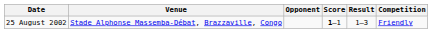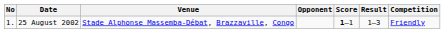 <table class="wikitable" style="font-size:85%;">
 <tr>
+<th>No</th>
 <th>Date</th>
 <th>Venue</th>
 <th>Opponent</th>
 <th>Score</th>
 <th>Result</th>
 <th>Competition</th>
 </tr>
 <tr>
+<td>1.</td>
 <td>25 August 2002</td>
 <td><a href='#'>Stade Alphonse Massemba-Débat</a>, <a href='#'>Brazzaville</a>, <a href='#'>Congo</a></td>
 <td></td>
 <td align=center><strong>1</strong>–1</td>
 <td align=center>1–3</td>
 <td><a href='#'>Friendly</a></td>
 </tr>
 </table>
